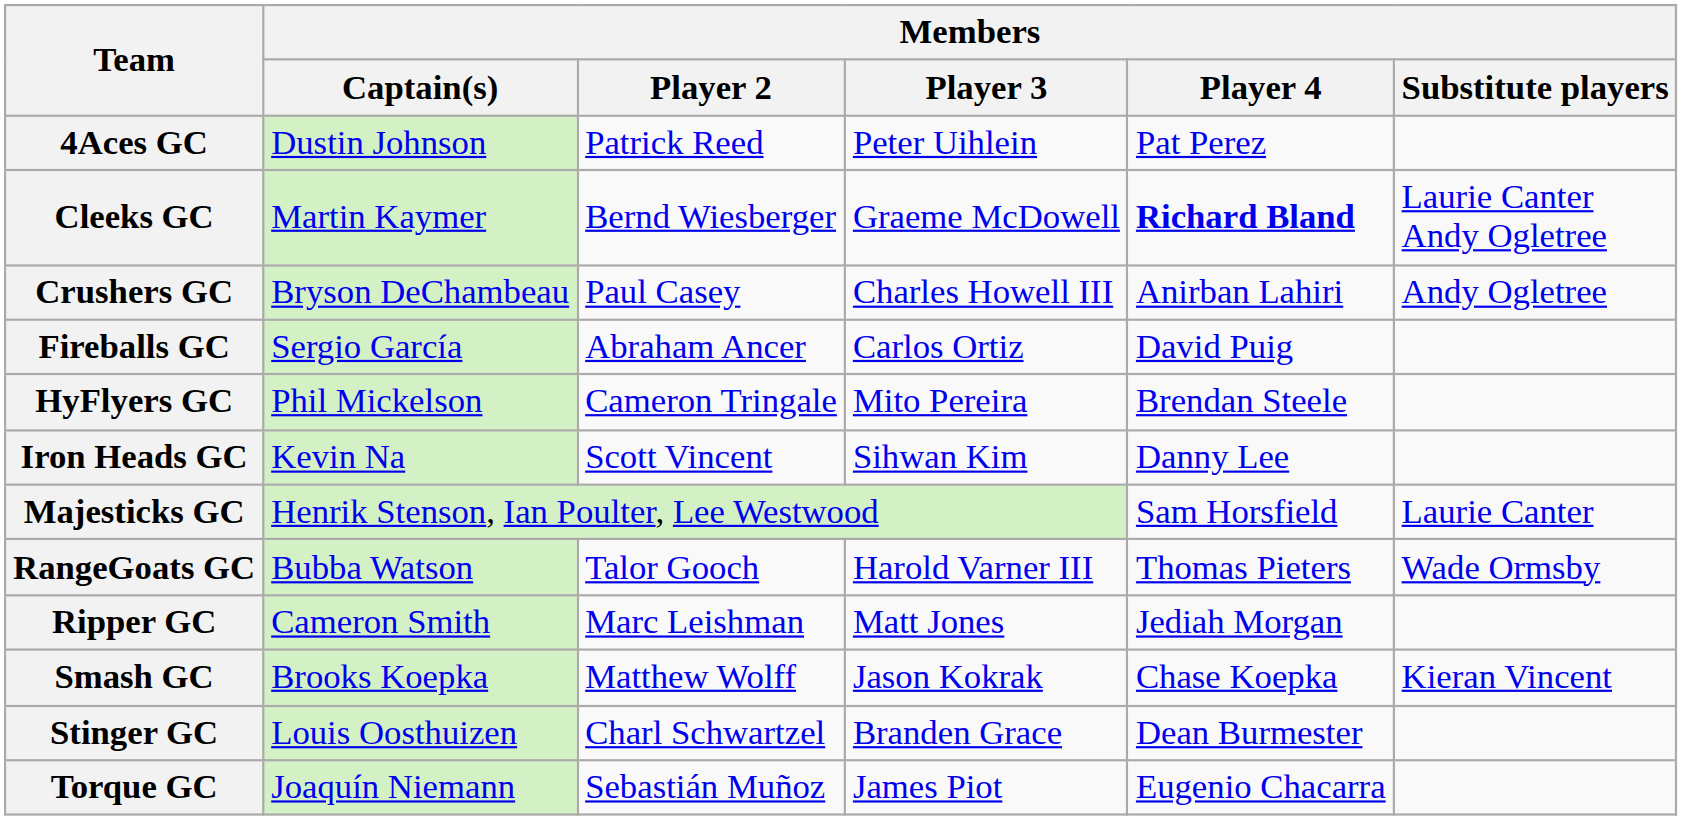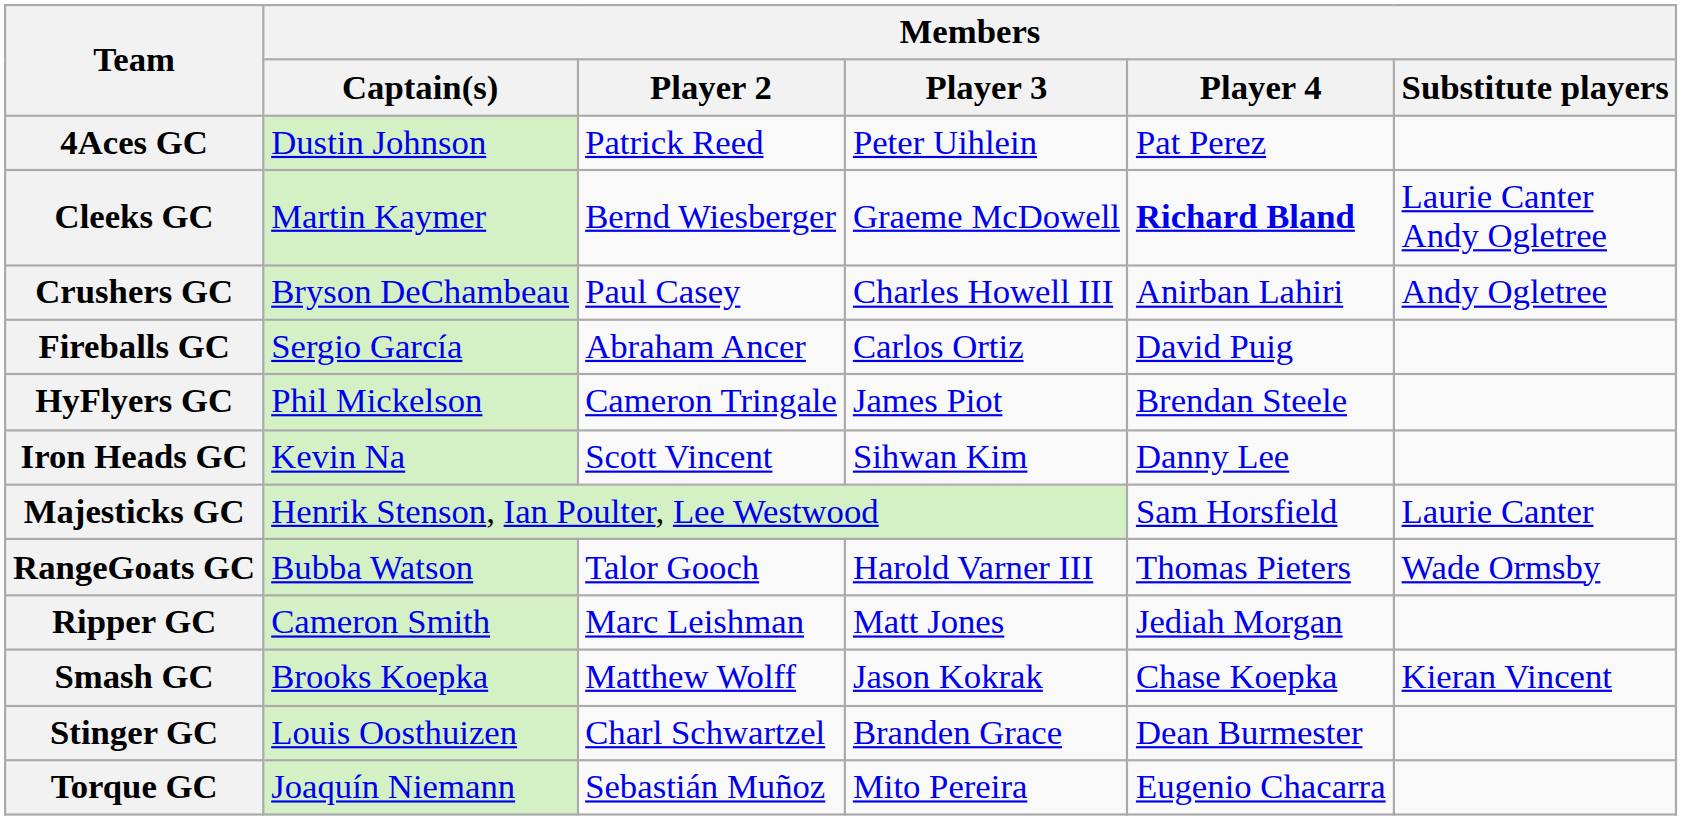 <table class="wikitable" style="text-align:left; style="font-size:95%">
 <tr>
 <th rowspan=2>Team</th>
 <th colspan=5>Members</th>
 </tr>
 <tr>
 <th>Captain(s)</th>
 <th>Player 2</th>
 <th>Player 3</th>
 <th>Player 4</th>
 <th>Substitute players</th>
 </tr>
 <tr>
 <th>4Aces GC</th>
 <td style="background:#D4F1C5;"> <a href='#'>Dustin Johnson</a></td>
 <td> <a href='#'>Patrick Reed</a></td>
 <td> <a href='#'>Peter Uihlein</a></td>
 <td> <a href='#'>Pat Perez</a></td>
 <td></td>
 </tr>
 <tr>
 <th>Cleeks GC</th>
 <td style="background:#D4F1C5;"> <a href='#'>Martin Kaymer</a></td>
 <td> <a href='#'>Bernd Wiesberger</a></td>
 <td> <a href='#'>Graeme McDowell</a></td>
 <td><strong> <a href='#'>Richard Bland</a></strong></td>
 <td> <a href='#'>Laurie Canter</a><br> <a href='#'>Andy Ogletree</a></td>
 </tr>
 <tr>
 <th>Crushers GC</th>
 <td style="background:#D4F1C5;"> <a href='#'>Bryson DeChambeau</a></td>
 <td> <a href='#'>Paul Casey</a></td>
 <td> <a href='#'>Charles Howell III</a></td>
 <td> <a href='#'>Anirban Lahiri</a></td>
 <td> <a href='#'>Andy Ogletree</a></td>
 </tr>
 <tr>
 <th>Fireballs GC</th>
 <td style="background:#D4F1C5;"> <a href='#'>Sergio García</a></td>
 <td> <a href='#'>Abraham Ancer</a></td>
 <td> <a href='#'>Carlos Ortiz</a></td>
 <td> <a href='#'>David Puig</a></td>
 <td></td>
 </tr>
 <tr>
 <th>HyFlyers GC</th>
 <td style="background:#D4F1C5;"> <a href='#'>Phil Mickelson</a></td>
 <td> <a href='#'>Cameron Tringale</a></td>
-<td> <a href='#'>Mito Pereira</a></td>
+<td> <a href='#'>James Piot</a></td>
 <td> <a href='#'>Brendan Steele</a></td>
 <td></td>
 </tr>
 <tr>
 <th>Iron Heads GC</th>
 <td style="background:#D4F1C5;"> <a href='#'>Kevin Na</a></td>
 <td> <a href='#'>Scott Vincent</a></td>
 <td> <a href='#'>Sihwan Kim</a></td>
 <td> <a href='#'>Danny Lee</a></td>
 <td></td>
 </tr>
 <tr>
 <th>Majesticks GC</th>
 <td colspan=3 style="background:#D4F1C5;"> <a href='#'>Henrik Stenson</a>,  <a href='#'>Ian Poulter</a>,  <a href='#'>Lee Westwood</a></td>
 <td> <a href='#'>Sam Horsfield</a></td>
 <td> <a href='#'>Laurie Canter</a></td>
 </tr>
 <tr>
 <th>RangeGoats GC</th>
 <td style="background:#D4F1C5;"> <a href='#'>Bubba Watson</a></td>
 <td> <a href='#'>Talor Gooch</a></td>
 <td> <a href='#'>Harold Varner III</a></td>
 <td> <a href='#'>Thomas Pieters</a></td>
 <td> <a href='#'>Wade Ormsby</a></td>
 </tr>
 <tr>
 <th>Ripper GC</th>
 <td style="background:#D4F1C5;"> <a href='#'>Cameron Smith</a></td>
 <td> <a href='#'>Marc Leishman</a></td>
 <td> <a href='#'>Matt Jones</a></td>
 <td> <a href='#'>Jediah Morgan</a></td>
 <td></td>
 </tr>
 <tr>
 <th>Smash GC</th>
 <td style="background:#D4F1C5;"> <a href='#'>Brooks Koepka</a></td>
 <td> <a href='#'>Matthew Wolff</a></td>
 <td> <a href='#'>Jason Kokrak</a></td>
 <td> <a href='#'>Chase Koepka</a></td>
 <td> <a href='#'>Kieran Vincent</a></td>
 </tr>
 <tr>
 <th>Stinger GC</th>
 <td style="background:#D4F1C5;"> <a href='#'>Louis Oosthuizen</a></td>
 <td> <a href='#'>Charl Schwartzel</a></td>
 <td> <a href='#'>Branden Grace</a></td>
 <td> <a href='#'>Dean Burmester</a></td>
 <td></td>
 </tr>
 <tr>
 <th>Torque GC</th>
 <td style="background:#D4F1C5;"> <a href='#'>Joaquín Niemann</a></td>
 <td> <a href='#'>Sebastián Muñoz</a></td>
-<td> <a href='#'>James Piot</a></td>
+<td> <a href='#'>Mito Pereira</a></td>
 <td> <a href='#'>Eugenio Chacarra</a></td>
 <td></td>
 </tr>
 </table>
